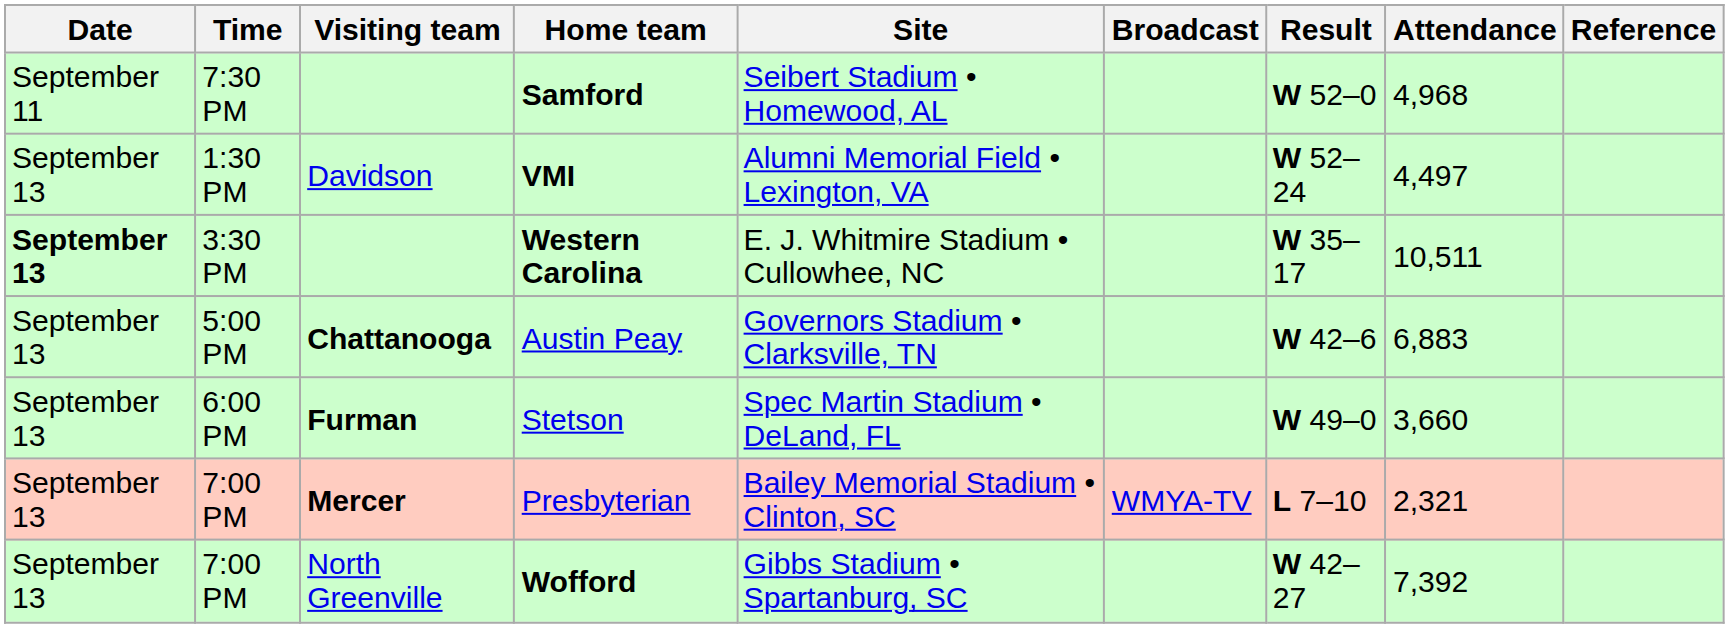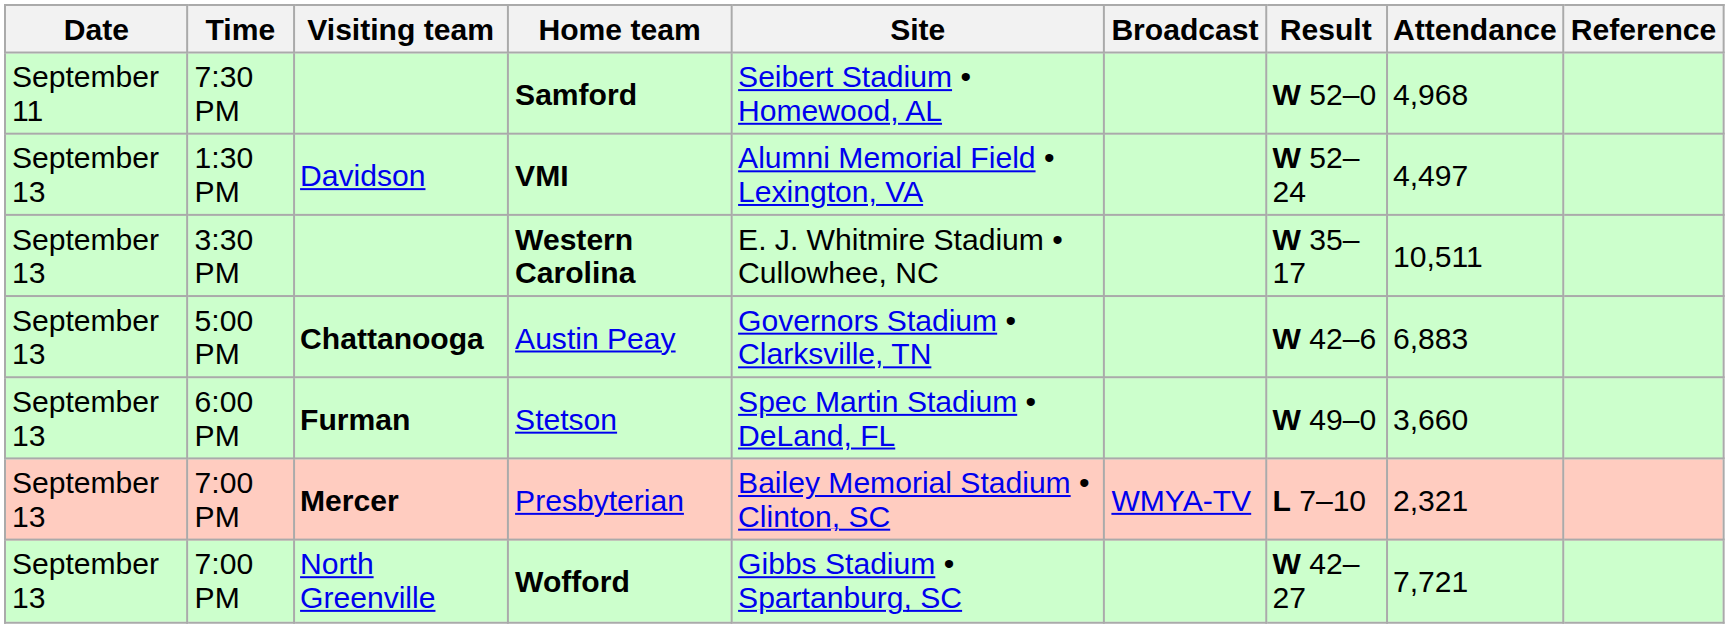 <table class="wikitable" style="font-size:95%;">
 <tr>
 <th>Date</th>
 <th>Time</th>
 <th>Visiting team</th>
 <th>Home team</th>
 <th>Site</th>
 <th>Broadcast</th>
 <th>Result</th>
 <th>Attendance</th>
 <th class="unsortable">Reference</th>
 </tr>
 <tr bgcolor=ccffcc>
 <td>September 11</td>
 <td>7:30 PM</td>
 <td></td>
 <td><strong>Samford</strong></td>
 <td><a href='#'>Seibert Stadium</a> • <a href='#'>Homewood, AL</a></td>
 <td></td>
 <td><strong>W</strong> 52–0</td>
 <td>4,968</td>
 <td></td>
 </tr>
 <tr bgcolor=ccffcc>
 <td>September 13</td>
 <td>1:30 PM</td>
 <td><a href='#'>Davidson</a></td>
 <td><strong>VMI</strong></td>
 <td><a href='#'>Alumni Memorial Field</a> • <a href='#'>Lexington, VA</a></td>
 <td></td>
 <td><strong>W</strong> 52–24</td>
 <td>4,497</td>
 <td></td>
 </tr>
 <tr bgcolor=ccffcc>
-<td><strong>September 13</strong></td>
+<td>September 13</td>
 <td>3:30 PM</td>
 <td></td>
 <td><strong>Western Carolina</strong></td>
 <td>E. J. Whitmire Stadium • Cullowhee, NC</td>
 <td></td>
 <td><strong>W</strong> 35–17</td>
 <td>10,511</td>
 <td></td>
 </tr>
 <tr bgcolor=ccffcc>
 <td>September 13</td>
 <td>5:00 PM</td>
 <td><strong>Chattanooga</strong></td>
 <td><a href='#'>Austin Peay</a></td>
 <td><a href='#'>Governors Stadium</a> • <a href='#'>Clarksville, TN</a></td>
 <td></td>
 <td><strong>W</strong> 42–6</td>
 <td>6,883</td>
 <td></td>
 </tr>
 <tr bgcolor=ccffcc>
 <td>September 13</td>
 <td>6:00 PM</td>
 <td><strong>Furman</strong></td>
 <td><a href='#'>Stetson</a></td>
 <td><a href='#'>Spec Martin Stadium</a> • <a href='#'>DeLand, FL</a></td>
 <td></td>
 <td><strong>W</strong> 49–0</td>
 <td>3,660</td>
 <td></td>
 </tr>
 <tr bgcolor=ffccc>
 <td>September 13</td>
 <td>7:00 PM</td>
 <td><strong>Mercer</strong></td>
 <td><a href='#'>Presbyterian</a></td>
 <td><a href='#'>Bailey Memorial Stadium</a> • <a href='#'>Clinton, SC</a></td>
 <td><a href='#'>WMYA-TV</a></td>
 <td><strong>L</strong> 7–10</td>
 <td>2,321</td>
 <td></td>
 </tr>
 <tr bgcolor=ccffcc>
 <td>September 13</td>
 <td>7:00 PM</td>
 <td><a href='#'>North Greenville</a></td>
 <td><strong>Wofford</strong></td>
 <td><a href='#'>Gibbs Stadium</a> • <a href='#'>Spartanburg, SC</a></td>
 <td></td>
 <td><strong>W</strong> 42–27</td>
-<td>7,392</td>
+<td>7,721</td>
 <td></td>
 </tr>
 </table>
